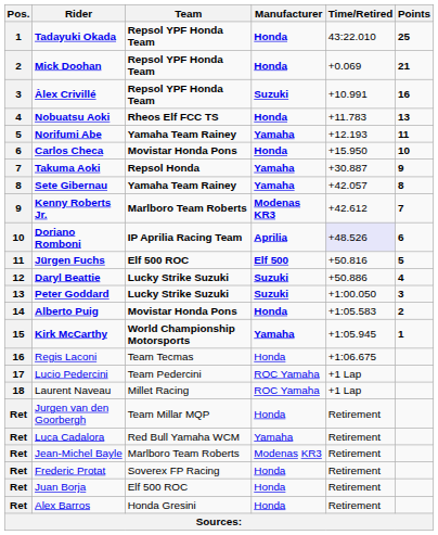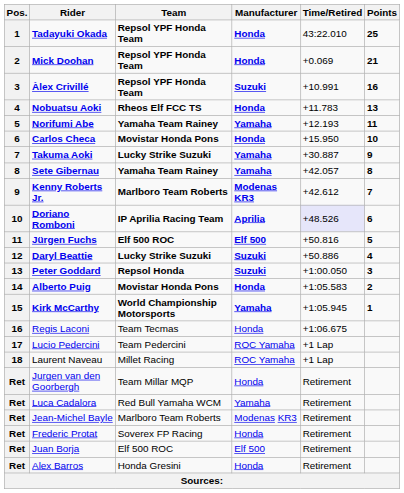 <table class="wikitable" style="font-size: 95%;">
 <tr>
 <th>Pos.</th>
 <th>Rider</th>
 <th>Team</th>
 <th>Manufacturer</th>
 <th>Time/Retired</th>
 <th>Points</th>
 </tr>
 <tr>
 <th>1</th>
 <td> <strong><a href='#'>Tadayuki Okada</a></strong></td>
 <td><strong>Repsol YPF Honda Team</strong></td>
 <td><strong><a href='#'>Honda</a></strong></td>
 <td>43:22.010</td>
 <td><strong>25</strong></td>
 </tr>
 <tr>
 <th>2</th>
 <td> <strong><a href='#'>Mick Doohan</a></strong></td>
 <td><strong>Repsol YPF Honda Team</strong></td>
 <td><strong><a href='#'>Honda</a></strong></td>
 <td>+0.069</td>
 <td><strong>21</strong></td>
 </tr>
 <tr>
 <th>3</th>
 <td> <strong><a href='#'>Àlex Crivillé</a></strong></td>
 <td><strong>Repsol YPF Honda Team</strong></td>
 <td><strong><a href='#'>Suzuki</a></strong></td>
 <td>+10.991</td>
 <td><strong>16</strong></td>
 </tr>
 <tr>
 <th>4</th>
 <td> <strong><a href='#'>Nobuatsu Aoki</a></strong></td>
 <td><strong>Rheos Elf FCC TS</strong></td>
 <td><strong><a href='#'>Honda</a></strong></td>
 <td>+11.783</td>
 <td><strong>13</strong></td>
 </tr>
 <tr>
 <th>5</th>
 <td> <strong><a href='#'>Norifumi Abe</a></strong></td>
 <td><strong>Yamaha Team Rainey</strong></td>
 <td><strong><a href='#'>Yamaha</a></strong></td>
 <td>+12.193</td>
 <td><strong>11</strong></td>
 </tr>
 <tr>
 <th>6</th>
 <td> <strong><a href='#'>Carlos Checa</a></strong></td>
 <td><strong>Movistar Honda Pons</strong></td>
 <td><strong><a href='#'>Honda</a></strong></td>
 <td>+15.950</td>
 <td><strong>10</strong></td>
 </tr>
 <tr>
 <th>7</th>
 <td> <strong><a href='#'>Takuma Aoki</a></strong></td>
-<td><strong>Repsol Honda</strong></td>
+<td><strong>Lucky Strike Suzuki</strong></td>
 <td><strong><a href='#'>Yamaha</a></strong></td>
 <td>+30.887</td>
 <td><strong>9</strong></td>
 </tr>
 <tr>
 <th>8</th>
 <td> <strong><a href='#'>Sete Gibernau</a></strong></td>
 <td><strong>Yamaha Team Rainey</strong></td>
 <td><strong><a href='#'>Yamaha</a></strong></td>
 <td>+42.057</td>
 <td><strong>8</strong></td>
 </tr>
 <tr>
 <th>9</th>
 <td> <strong><a href='#'>Kenny Roberts Jr.</a></strong></td>
 <td><strong>Marlboro Team Roberts</strong></td>
 <td><strong><a href='#'>Modenas</a> <a href='#'>KR3</a></strong></td>
 <td>+42.612</td>
 <td><strong>7</strong></td>
 </tr>
 <tr>
 <th>10</th>
 <td> <strong><a href='#'>Doriano Romboni</a></strong></td>
 <td><strong>IP Aprilia Racing Team</strong></td>
 <td><strong><a href='#'>Aprilia</a></strong></td>
 <td style="background: lavender;">+48.526</td>
 <td><strong>6</strong></td>
 </tr>
 <tr>
 <th>11</th>
 <td> <strong><a href='#'>Jürgen Fuchs</a></strong></td>
 <td><strong>Elf 500 ROC</strong></td>
 <td><strong><a href='#'>Elf 500</a></strong></td>
 <td>+50.816</td>
 <td><strong>5</strong></td>
 </tr>
 <tr>
 <th>12</th>
 <td> <strong><a href='#'>Daryl Beattie</a></strong></td>
 <td><strong>Lucky Strike Suzuki</strong></td>
 <td><strong><a href='#'>Suzuki</a></strong></td>
 <td>+50.886</td>
 <td><strong>4</strong></td>
 </tr>
 <tr>
 <th>13</th>
 <td> <strong><a href='#'>Peter Goddard</a></strong></td>
-<td><strong>Lucky Strike Suzuki</strong></td>
+<td><strong>Repsol Honda</strong></td>
 <td><strong><a href='#'>Suzuki</a></strong></td>
 <td>+1:00.050</td>
 <td><strong>3</strong></td>
 </tr>
 <tr>
 <th>14</th>
 <td> <strong><a href='#'>Alberto Puig</a></strong></td>
 <td><strong>Movistar Honda Pons</strong></td>
 <td><strong><a href='#'>Honda</a></strong></td>
 <td>+1:05.583</td>
 <td><strong>2</strong></td>
 </tr>
 <tr>
 <th>15</th>
 <td> <strong><a href='#'>Kirk McCarthy</a></strong></td>
 <td><strong>World Championship Motorsports</strong></td>
 <td><strong><a href='#'>Yamaha</a></strong></td>
 <td>+1:05.945</td>
 <td><strong>1</strong></td>
 </tr>
 <tr>
 <th>16</th>
 <td> <a href='#'>Regis Laconi</a></td>
 <td>Team Tecmas</td>
 <td><a href='#'>Honda</a></td>
 <td>+1:06.675</td>
 <td></td>
 </tr>
 <tr>
 <th>17</th>
 <td> <a href='#'>Lucio Pedercini</a></td>
 <td>Team Pedercini</td>
 <td><a href='#'>ROC Yamaha</a></td>
 <td>+1 Lap</td>
 <td></td>
 </tr>
 <tr>
 <th>18</th>
 <td> Laurent Naveau</td>
 <td>Millet Racing</td>
 <td><a href='#'>ROC Yamaha</a></td>
 <td>+1 Lap</td>
 <td></td>
 </tr>
 <tr>
 <th>Ret</th>
 <td> <a href='#'>Jurgen van den Goorbergh</a></td>
 <td>Team Millar MQP</td>
 <td><a href='#'>Honda</a></td>
 <td>Retirement</td>
 <td></td>
 </tr>
 <tr>
 <th>Ret</th>
 <td> <a href='#'>Luca Cadalora</a></td>
 <td>Red Bull Yamaha WCM</td>
 <td><a href='#'>Yamaha</a></td>
 <td>Retirement</td>
 <td></td>
 </tr>
 <tr>
 <th>Ret</th>
 <td> <a href='#'>Jean-Michel Bayle</a></td>
 <td>Marlboro Team Roberts</td>
 <td><a href='#'>Modenas</a> <a href='#'>KR3</a></td>
 <td>Retirement</td>
 <td></td>
 </tr>
 <tr>
 <th>Ret</th>
 <td> <a href='#'>Frederic Protat</a></td>
 <td>Soverex FP Racing</td>
 <td><a href='#'>Honda</a></td>
 <td>Retirement</td>
 <td></td>
 </tr>
 <tr>
 <th>Ret</th>
 <td> <a href='#'>Juan Borja</a></td>
 <td>Elf 500 ROC</td>
-<td><a href='#'>Honda</a></td>
+<td><a href='#'>Elf 500</a></td>
 <td>Retirement</td>
 <td></td>
 </tr>
 <tr>
 <th>Ret</th>
 <td> <a href='#'>Alex Barros</a></td>
 <td>Honda Gresini</td>
 <td><a href='#'>Honda</a></td>
 <td>Retirement</td>
 <td></td>
 </tr>
 <tr>
 <th colspan=8>Sources: </th>
 </tr>
 </table>
